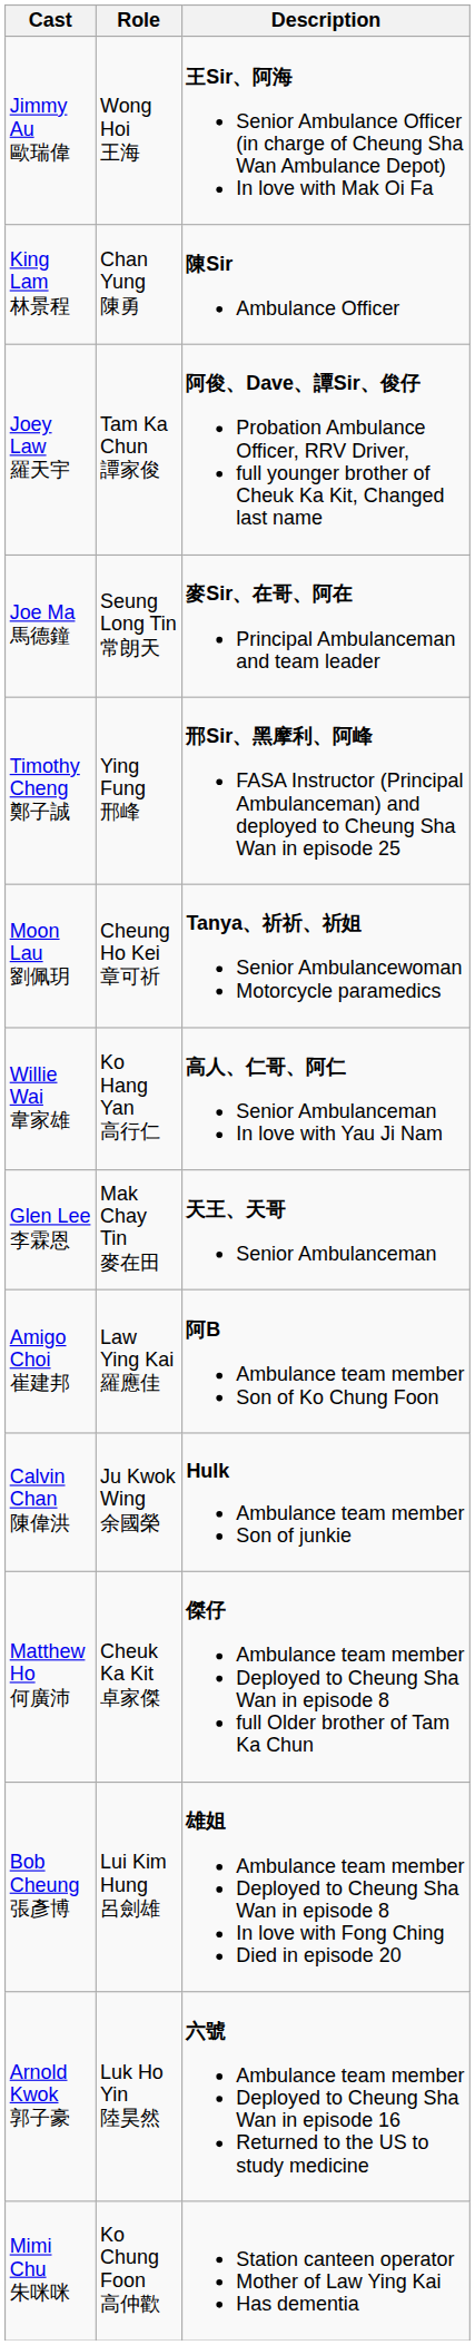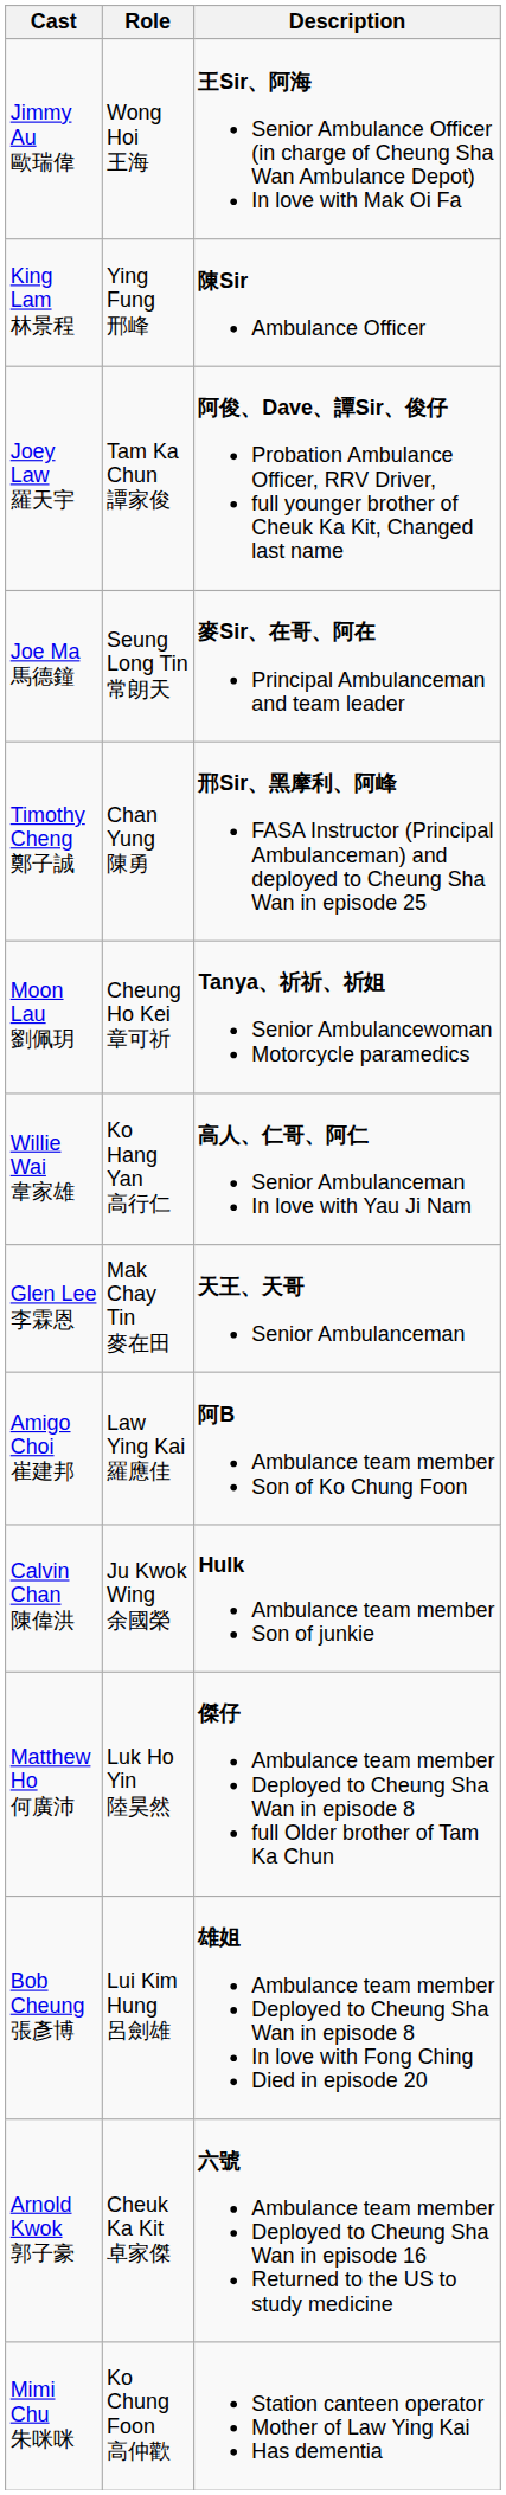 <table class="wikitable" width="60%">
 <tr>
 <th>Cast</th>
 <th>Role</th>
 <th>Description</th>
 </tr>
 <tr>
 <td><a href='#'>Jimmy Au</a> <br> 歐瑞偉</td>
 <td>Wong Hoi <br> 王海</td>
 <td><br><strong>王Sir、阿海</strong><ul><li>Senior Ambulance Officer (in charge of Cheung Sha Wan Ambulance Depot)</li><li>In love with Mak Oi Fa</li></ul></td>
 </tr>
 <tr>
 <td><a href='#'>King Lam</a> <br> 林景程</td>
-<td>Chan Yung <br> 陳勇</td>
+<td>Ying Fung <br> 邢峰</td>
 <td><br><strong>陳Sir</strong><ul><li>Ambulance Officer</li></ul></td>
 </tr>
 <tr>
 <td><a href='#'>Joey Law</a> <br> 羅天宇</td>
 <td>Tam Ka Chun <br> 譚家俊</td>
 <td><br><strong>阿俊、Dave、譚Sir、俊仔</strong><ul><li>Probation Ambulance Officer, RRV Driver,</li><li>full younger brother of Cheuk Ka Kit, Changed last name</li></ul></td>
 </tr>
 <tr>
 <td><a href='#'>Joe Ma</a> <br> 馬德鐘</td>
 <td>Seung Long Tin <br> 常朗天</td>
 <td><br><strong>麥Sir、在哥、阿在</strong><ul><li>Principal Ambulanceman and team leader</li></ul></td>
 </tr>
 <tr>
 <td><a href='#'>Timothy Cheng</a> <br> 鄭子誠</td>
-<td>Ying Fung <br> 邢峰</td>
+<td>Chan Yung <br> 陳勇</td>
 <td><br><strong>邢Sir、黑摩利、阿峰</strong><ul><li>FASA Instructor (Principal Ambulanceman) and deployed to Cheung Sha Wan in episode 25</li></ul></td>
 </tr>
 <tr>
 <td><a href='#'>Moon Lau</a> <br> 劉佩玥</td>
 <td>Cheung Ho Kei <br> 章可祈</td>
 <td><br><strong>Tanya、祈祈、祈姐</strong><ul><li>Senior Ambulancewoman</li><li>Motorcycle paramedics</li></ul></td>
 </tr>
 <tr>
 <td><a href='#'>Willie Wai</a> <br> 韋家雄</td>
 <td>Ko Hang Yan <br> 高行仁</td>
 <td><br><strong>高人、仁哥、阿仁</strong><ul><li>Senior Ambulanceman</li><li>In love with Yau Ji Nam</li></ul></td>
 </tr>
 <tr>
 <td><a href='#'>Glen Lee</a><br> 李霖恩</td>
 <td>Mak Chay Tin <br> 麥在田</td>
 <td><br><strong>天王、天哥</strong><ul><li>Senior Ambulanceman</li></ul></td>
 </tr>
 <tr>
 <td><a href='#'>Amigo Choi</a> <br> 崔建邦</td>
 <td>Law Ying Kai <br> 羅應佳</td>
 <td><br><strong>阿B</strong><ul><li>Ambulance team member</li><li>Son of Ko Chung Foon</li></ul></td>
 </tr>
 <tr>
 <td><a href='#'>Calvin Chan</a> <br> 陳偉洪</td>
 <td>Ju Kwok Wing <br> 余國榮</td>
 <td><br><strong>Hulk</strong><ul><li>Ambulance team member</li><li>Son of junkie</li></ul></td>
 </tr>
 <tr>
 <td><a href='#'>Matthew Ho</a> <br> 何廣沛</td>
-<td>Cheuk Ka Kit <br> 卓家傑</td>
+<td>Luk Ho Yin <br> 陸昊然</td>
 <td><br><strong>傑仔</strong><ul><li>Ambulance team member</li><li>Deployed to Cheung Sha Wan in episode 8</li><li>full Older brother of Tam Ka Chun</li></ul></td>
 </tr>
 <tr>
 <td><a href='#'>Bob Cheung</a> <br> 張彥博</td>
 <td>Lui Kim Hung <br> 呂劍雄</td>
 <td><br><strong>雄姐</strong><ul><li>Ambulance team member</li><li>Deployed to Cheung Sha Wan in episode 8</li><li>In love with Fong Ching</li><li>Died in episode 20</li></ul></td>
 </tr>
 <tr>
 <td><a href='#'>Arnold Kwok</a> <br> 郭子豪</td>
-<td>Luk Ho Yin <br> 陸昊然</td>
+<td>Cheuk Ka Kit <br> 卓家傑</td>
 <td><br><strong>六號</strong><ul><li>Ambulance team member</li><li>Deployed to Cheung Sha Wan in episode 16</li><li>Returned to the US to study medicine</li></ul></td>
 </tr>
 <tr>
 <td><a href='#'>Mimi Chu</a> <br> 朱咪咪</td>
 <td>Ko Chung Foon <br> 高仲歡</td>
 <td><br><ul><li>Station canteen operator</li><li>Mother of Law Ying Kai</li><li>Has dementia</li></ul></td>
 </tr>
 <tr>
 </tr>
 </table>
